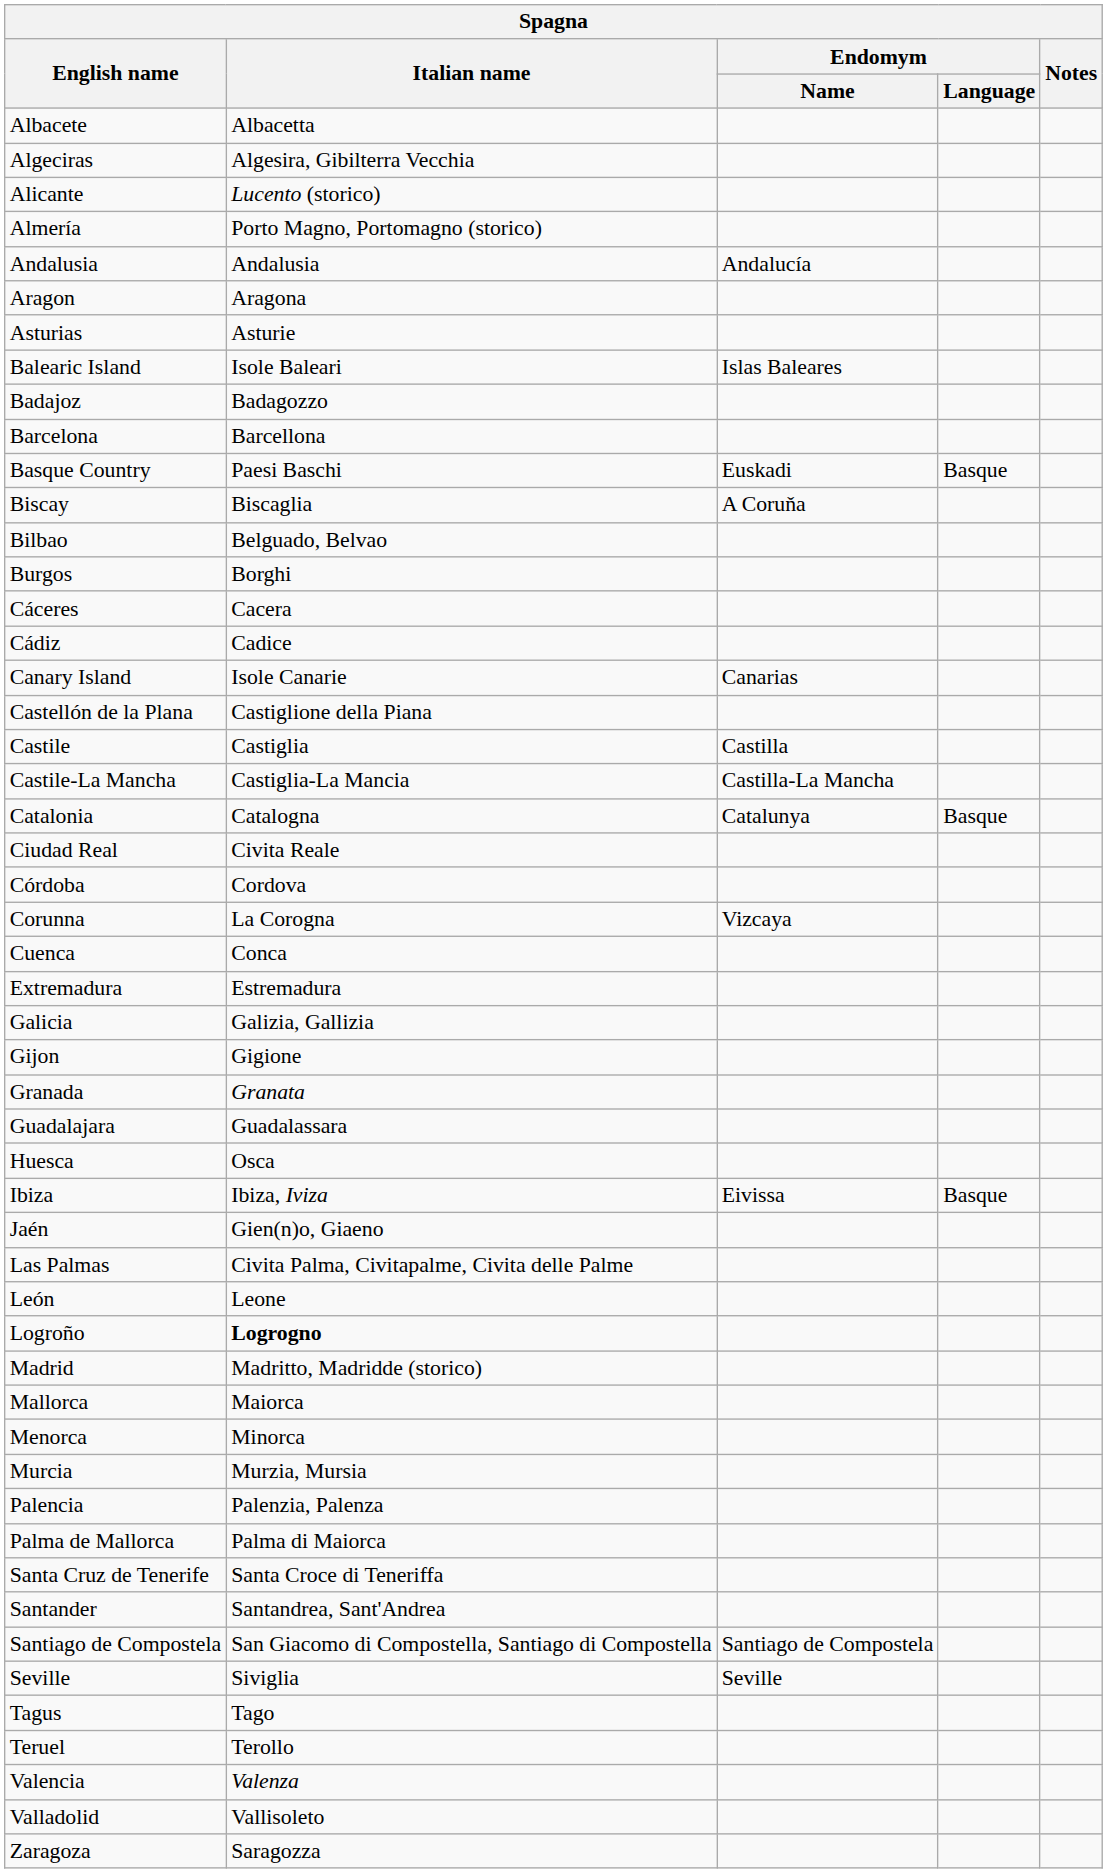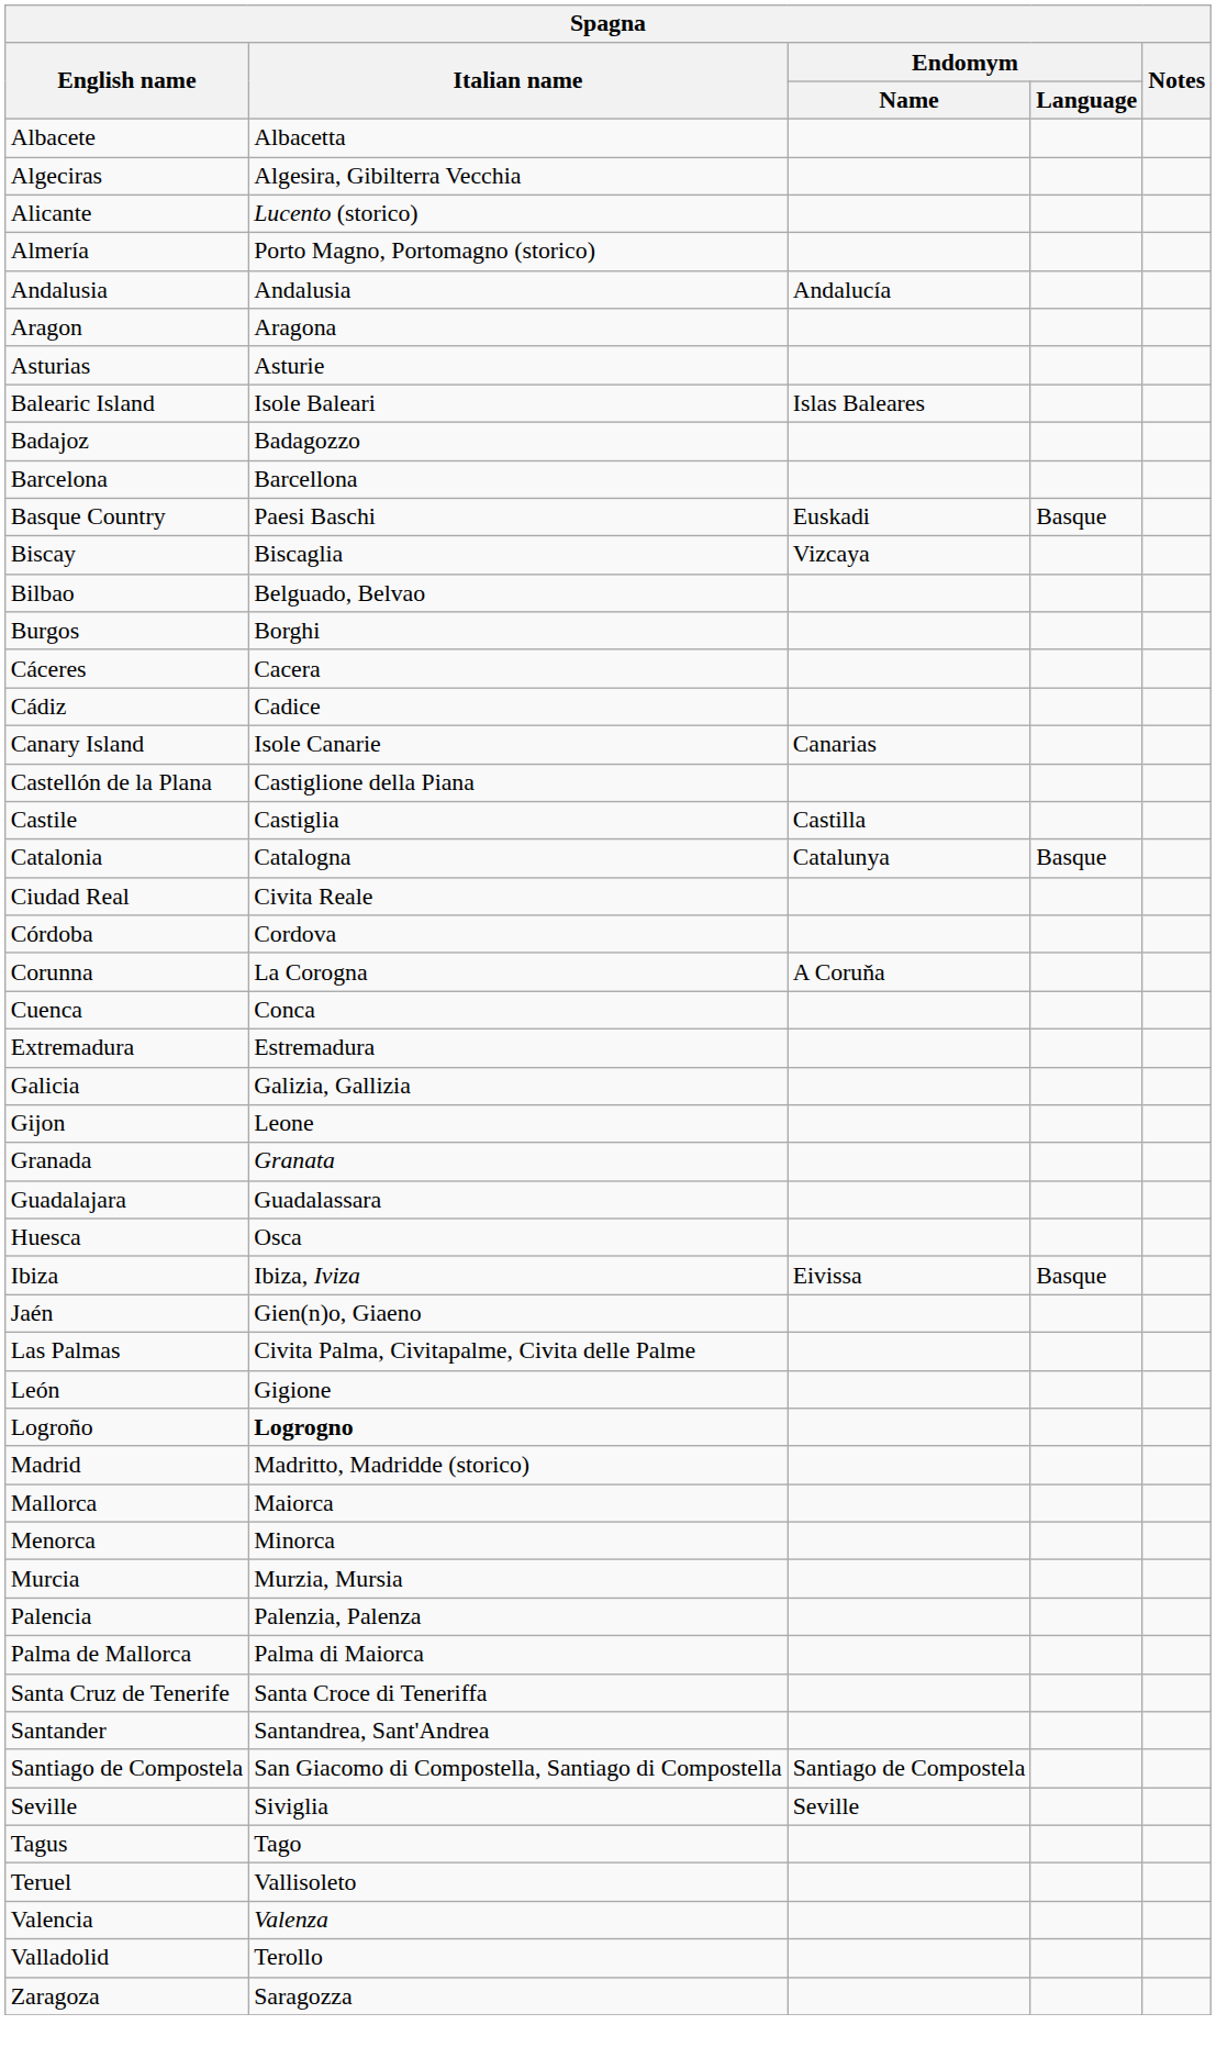 <table class="wikitable sortable">
 <tr>
 <th colspan="5"> Spagna</th>
 </tr>
 <tr>
 <th rowspan="2">English name</th>
 <th rowspan="2">Italian name</th>
 <th colspan="2">Endomym</th>
 <th rowspan="2">Notes</th>
 </tr>
 <tr>
 <th>Name</th>
 <th>Language</th>
 </tr>
 <tr>
 <td>Albacete</td>
 <td>Albacetta</td>
 <td></td>
 <td></td>
 <td></td>
 </tr>
 <tr>
 <td>Algeciras</td>
 <td>Algesira, Gibilterra Vecchia</td>
 <td></td>
 <td></td>
 <td></td>
 </tr>
 <tr>
 <td>Alicante</td>
 <td><em>Lucento</em> (storico)</td>
 <td></td>
 <td></td>
 <td></td>
 </tr>
 <tr>
 <td>Almería</td>
 <td>Porto Magno, Portomagno (storico)</td>
 <td></td>
 <td></td>
 <td></td>
 </tr>
 <tr>
 <td>Andalusia</td>
 <td>Andalusia</td>
 <td>Andalucía</td>
 <td></td>
 <td></td>
 </tr>
 <tr>
 <td>Aragon</td>
 <td>Aragona</td>
 <td></td>
 <td></td>
 <td></td>
 </tr>
 <tr>
 <td>Asturias</td>
 <td>Asturie</td>
 <td></td>
 <td></td>
 <td></td>
 </tr>
 <tr>
 <td>Balearic Island</td>
 <td>Isole Baleari</td>
 <td>Islas Baleares</td>
 <td></td>
 <td></td>
 </tr>
 <tr>
 <td>Badajoz</td>
 <td>Badagozzo</td>
 <td></td>
 <td></td>
 <td></td>
 </tr>
 <tr>
 <td>Barcelona</td>
 <td>Barcellona</td>
 <td></td>
 <td></td>
 <td></td>
 </tr>
 <tr>
 <td>Basque Country</td>
 <td>Paesi Baschi</td>
 <td>Euskadi</td>
 <td>Basque</td>
 <td></td>
 </tr>
 <tr>
 <td>Biscay</td>
 <td>Biscaglia</td>
-<td>A Coruňa</td>
+<td>Vizcaya</td>
 <td></td>
 <td></td>
 </tr>
 <tr>
 <td>Bilbao</td>
 <td>Belguado, Belvao</td>
 <td></td>
 <td></td>
 <td></td>
 </tr>
 <tr>
 <td>Burgos</td>
 <td>Borghi</td>
 <td></td>
 <td></td>
 <td></td>
 </tr>
 <tr>
 <td>Cáceres</td>
 <td>Cacera</td>
 <td></td>
 <td></td>
 <td></td>
 </tr>
 <tr>
 <td>Cádiz</td>
 <td>Cadice</td>
 <td></td>
 <td></td>
 <td></td>
 </tr>
 <tr>
 <td>Canary Island</td>
 <td>Isole Canarie</td>
 <td>Canarias</td>
 <td></td>
 <td></td>
 </tr>
 <tr>
 <td>Castellón de la Plana</td>
 <td>Castiglione della Piana</td>
 <td></td>
 <td></td>
 <td></td>
 </tr>
 <tr>
 <td>Castile</td>
 <td>Castiglia</td>
 <td>Castilla</td>
 <td></td>
 <td></td>
 </tr>
 <tr>
-<td>Castile-La Mancha</td>
-<td>Castiglia-La Mancia</td>
-<td>Castilla-La Mancha</td>
-<td></td>
-<td></td>
-</tr>
-<tr>
 <td>Catalonia</td>
 <td>Catalogna</td>
 <td>Catalunya</td>
 <td>Basque</td>
 <td></td>
 </tr>
 <tr>
 <td>Ciudad Real</td>
 <td>Civita Reale</td>
 <td></td>
 <td></td>
 <td></td>
 </tr>
 <tr>
 <td>Córdoba</td>
 <td>Cordova</td>
 <td></td>
 <td></td>
 <td></td>
 </tr>
 <tr>
 <td>Corunna</td>
 <td>La Corogna</td>
-<td>Vizcaya</td>
+<td>A Coruňa</td>
 <td></td>
 <td></td>
 </tr>
 <tr>
 <td>Cuenca</td>
 <td>Conca</td>
 <td></td>
 <td></td>
 <td></td>
 </tr>
 <tr>
 <td>Extremadura</td>
 <td>Estremadura</td>
 <td></td>
 <td></td>
 <td></td>
 </tr>
 <tr>
 <td>Galicia</td>
 <td>Galizia, Gallizia</td>
 <td></td>
 <td></td>
 <td></td>
 </tr>
 <tr>
 <td>Gijon</td>
-<td>Gigione</td>
+<td>Leone</td>
 <td></td>
 <td></td>
 <td></td>
 </tr>
 <tr>
 <td>Granada</td>
 <td><em>Granata</em></td>
 <td></td>
 <td></td>
 <td></td>
 </tr>
 <tr>
 <td>Guadalajara</td>
 <td>Guadalassara</td>
 <td></td>
 <td></td>
 <td></td>
 </tr>
 <tr>
 <td>Huesca</td>
 <td>Osca</td>
 <td></td>
 <td></td>
 <td></td>
 </tr>
 <tr>
 <td>Ibiza</td>
 <td>Ibiza, <em>Iviza</em></td>
 <td>Eivissa</td>
 <td>Basque</td>
 <td></td>
 </tr>
 <tr>
 <td>Jaén</td>
 <td>Gien(n)o, Giaeno</td>
 <td></td>
 <td></td>
 <td></td>
 </tr>
 <tr>
 <td>Las Palmas</td>
 <td>Civita Palma, Civitapalme, Civita delle Palme</td>
 <td></td>
 <td></td>
 <td></td>
 </tr>
 <tr>
 <td>León</td>
-<td>Leone</td>
+<td>Gigione</td>
 <td></td>
 <td></td>
 <td></td>
 </tr>
 <tr>
 <td>Logroño</td>
 <td><strong>Logrogno</strong></td>
 <td></td>
 <td></td>
 <td></td>
 </tr>
 <tr>
 <td>Madrid</td>
 <td>Madritto, Madridde (storico)</td>
 <td></td>
 <td></td>
 <td></td>
 </tr>
 <tr>
 <td>Mallorca</td>
 <td>Maiorca</td>
 <td></td>
 <td></td>
 <td></td>
 </tr>
 <tr>
 <td>Menorca</td>
 <td>Minorca</td>
 <td></td>
 <td></td>
 <td></td>
 </tr>
 <tr>
 <td>Murcia</td>
 <td>Murzia, Mursia</td>
 <td></td>
 <td></td>
 <td></td>
 </tr>
 <tr>
 <td>Palencia</td>
 <td>Palenzia, Palenza</td>
 <td></td>
 <td></td>
 <td></td>
 </tr>
 <tr>
 <td>Palma de Mallorca</td>
 <td>Palma di Maiorca</td>
 <td></td>
 <td></td>
 <td></td>
 </tr>
 <tr>
 <td>Santa Cruz de Tenerife</td>
 <td>Santa Croce di Teneriffa</td>
 <td></td>
 <td></td>
 <td></td>
 </tr>
 <tr>
 <td>Santander</td>
 <td>Santandrea, Sant'Andrea</td>
 <td></td>
 <td></td>
 <td></td>
 </tr>
 <tr>
 <td>Santiago de Compostela</td>
 <td>San Giacomo di Compostella, Santiago di Compostella</td>
 <td>Santiago de Compostela</td>
 <td></td>
 <td></td>
 </tr>
 <tr>
 <td>Seville</td>
 <td>Siviglia</td>
 <td>Seville</td>
 <td></td>
 <td></td>
 </tr>
 <tr>
 <td>Tagus</td>
 <td>Tago</td>
 <td></td>
 <td></td>
 <td></td>
 </tr>
 <tr>
 <td>Teruel</td>
-<td>Terollo</td>
+<td>Vallisoleto</td>
 <td></td>
 <td></td>
 <td></td>
 </tr>
 <tr>
 <td>Valencia</td>
 <td><em>Valenza</em></td>
 <td></td>
 <td></td>
 <td></td>
 </tr>
 <tr>
 <td>Valladolid</td>
-<td>Vallisoleto</td>
+<td>Terollo</td>
 <td></td>
 <td></td>
 <td></td>
 </tr>
 <tr>
 <td>Zaragoza</td>
 <td>Saragozza</td>
 <td></td>
 <td></td>
 <td></td>
 </tr>
 </table>
